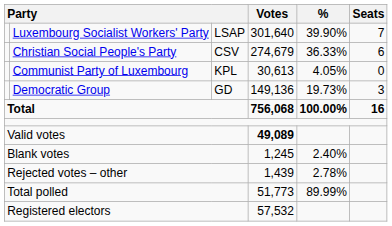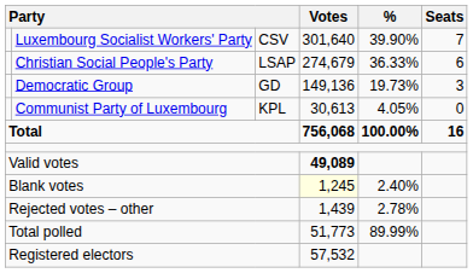 <table class="wikitable" border="1" style="text-align:right;">
 <tr>
 <th style="text-align:left;" valign=bottom colspan=3>Party</th>
 <th align=center valign=bottom width="50">Votes</th>
 <th align=center valign=bottom width="50">%</th>
 <th align=center>Seats</th>
 </tr>
 <tr>
 <td></td>
 <td align=left><a href='#'>Luxembourg Socialist Workers' Party</a></td>
-<td align=left>LSAP</td>
+<td align=left>CSV</td>
 <td>301,640</td>
 <td>39.90%</td>
 <td>7</td>
 </tr>
 <tr>
 <td></td>
 <td align=left><a href='#'>Christian Social People's Party</a></td>
-<td align=left>CSV</td>
+<td align=left>LSAP</td>
 <td>274,679</td>
 <td>36.33%</td>
 <td>6</td>
+</tr>
+<tr>
+<td></td>
+<td align=left><a href='#'>Democratic Group</a></td>
+<td align=left>GD</td>
+<td>149,136</td>
+<td>19.73%</td>
+<td>3</td>
 </tr>
 <tr>
 <td></td>
 <td align=left><a href='#'>Communist Party of Luxembourg</a></td>
 <td align=left>KPL</td>
 <td>30,613</td>
 <td>4.05%</td>
 <td>0</td>
-</tr>
-<tr>
-<td></td>
-<td align=left><a href='#'>Democratic Group</a></td>
-<td align=left>GD</td>
-<td>149,136</td>
-<td>19.73%</td>
-<td>3</td>
 </tr>
 <tr style="font-weight:bold">
 <td align=left colspan=3>Total</td>
 <td>756,068</td>
 <td>100.00%</td>
 <td>16</td>
 </tr>
 <tr>
 <td colspan=6 height="2"></td>
 </tr>
 <tr>
 <td align=left colspan=3>Valid votes</td>
 <td><strong>49,089</strong></td>
 <td></td>
 <td></td>
 </tr>
 <tr>
 <td align=left colspan=3>Blank votes</td>
-<td>1,245</td>
+<td style="background: lightyellow;">1,245</td>
 <td>2.40%</td>
 <td></td>
 </tr>
 <tr>
 <td align=left colspan=3>Rejected votes – other</td>
 <td>1,439</td>
 <td>2.78%</td>
 <td></td>
 </tr>
 <tr>
 <td align=left colspan=3>Total polled</td>
 <td>51,773</td>
 <td>89.99%</td>
 <td></td>
 </tr>
 <tr>
 <td align=left colspan=3>Registered electors</td>
 <td>57,532</td>
 <td></td>
 <td></td>
 </tr>
 </table>
